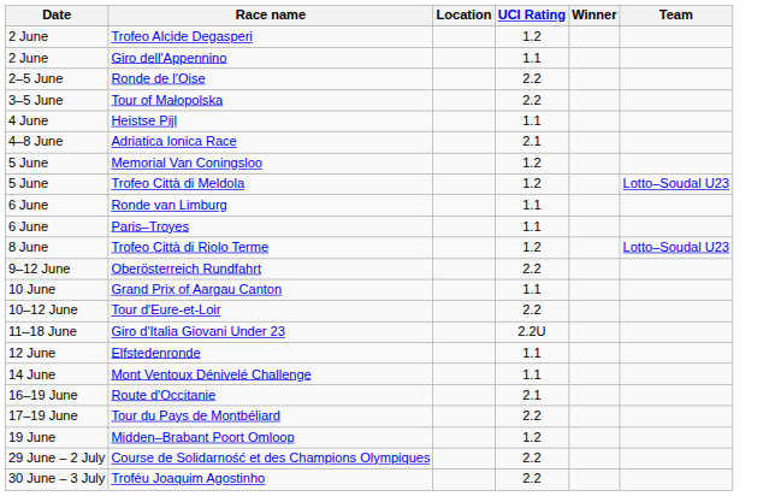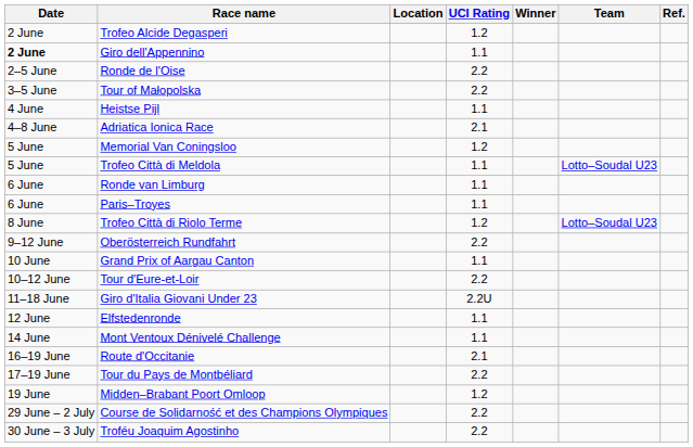 <table class="wikitable sortable">
 <tr>
 <th>Date</th>
 <th>Race name</th>
 <th>Location</th>
 <th><a href='#'>UCI Rating</a></th>
 <th>Winner</th>
 <th>Team</th>
+<th class="unsortable">Ref.</th>
 </tr>
 <tr>
 <td>2 June</td>
 <td><a href='#'>Trofeo Alcide Degasperi</a></td>
 <td></td>
 <td align="center">1.2</td>
 <td></td>
 <td></td>
+<td align="center"></td>
 </tr>
 <tr>
-<td>2 June</td>
+<td><strong>2 June</strong></td>
 <td><a href='#'>Giro dell'Appennino</a></td>
 <td></td>
 <td align="center">1.1</td>
 <td></td>
 <td></td>
+<td align="center"></td>
 </tr>
 <tr>
 <td>2–5 June</td>
 <td><a href='#'>Ronde de l'Oise</a></td>
 <td></td>
 <td align="center">2.2</td>
 <td></td>
 <td></td>
+<td align="center"></td>
 </tr>
 <tr>
 <td>3–5 June</td>
 <td><a href='#'>Tour of Małopolska</a></td>
 <td></td>
 <td align="center">2.2</td>
 <td></td>
 <td></td>
+<td align="center"></td>
 </tr>
 <tr>
 <td>4 June</td>
 <td><a href='#'>Heistse Pijl</a></td>
 <td></td>
 <td align="center">1.1</td>
 <td></td>
 <td></td>
+<td align="center"></td>
 </tr>
 <tr>
 <td>4–8 June</td>
 <td><a href='#'>Adriatica Ionica Race</a></td>
 <td></td>
 <td align="center">2.1</td>
 <td></td>
 <td></td>
+<td align="center"></td>
 </tr>
 <tr>
 <td>5 June</td>
 <td><a href='#'>Memorial Van Coningsloo</a></td>
 <td></td>
 <td align="center">1.2</td>
 <td></td>
 <td></td>
+<td align="center"></td>
 </tr>
 <tr>
 <td>5 June</td>
 <td><a href='#'>Trofeo Città di Meldola</a></td>
 <td></td>
-<td align="center">1.2</td>
+<td align="center">1.1</td>
 <td></td>
 <td><a href='#'>Lotto–Soudal U23</a></td>
+<td align="center"></td>
 </tr>
 <tr>
 <td>6 June</td>
 <td><a href='#'>Ronde van Limburg</a></td>
 <td></td>
 <td align="center">1.1</td>
 <td></td>
 <td></td>
+<td align="center"></td>
 </tr>
 <tr>
 <td>6 June</td>
 <td><a href='#'>Paris–Troyes</a></td>
 <td></td>
 <td align="center">1.1</td>
 <td></td>
 <td></td>
+<td align="center"></td>
 </tr>
 <tr>
 <td>8 June</td>
 <td><a href='#'>Trofeo Città di Riolo Terme</a></td>
 <td></td>
 <td align="center">1.2</td>
 <td></td>
 <td><a href='#'>Lotto–Soudal U23</a></td>
+<td align="center"></td>
 </tr>
 <tr>
 <td>9–12 June</td>
 <td><a href='#'>Oberösterreich Rundfahrt</a></td>
 <td></td>
 <td align="center">2.2</td>
 <td></td>
 <td></td>
+<td align="center"></td>
 </tr>
 <tr>
 <td>10 June</td>
 <td><a href='#'>Grand Prix of Aargau Canton</a></td>
 <td></td>
 <td align="center">1.1</td>
 <td></td>
 <td></td>
+<td align="center"></td>
 </tr>
 <tr>
 <td>10–12 June</td>
 <td><a href='#'>Tour d'Eure-et-Loir</a></td>
 <td></td>
 <td align="center">2.2</td>
 <td></td>
 <td></td>
+<td align="center"></td>
 </tr>
 <tr>
 <td>11–18 June</td>
 <td><a href='#'>Giro d'Italia Giovani Under 23</a></td>
 <td></td>
 <td align="center">2.2U</td>
 <td></td>
 <td></td>
+<td align="center"></td>
 </tr>
 <tr>
 <td>12 June</td>
 <td><a href='#'>Elfstedenronde</a></td>
 <td></td>
 <td align="center">1.1</td>
 <td></td>
 <td></td>
+<td align="center"></td>
 </tr>
 <tr>
 <td>14 June</td>
 <td><a href='#'>Mont Ventoux Dénivelé Challenge</a></td>
 <td></td>
 <td align="center">1.1</td>
 <td></td>
 <td></td>
+<td align="center"></td>
 </tr>
 <tr>
 <td>16–19 June</td>
 <td><a href='#'>Route d'Occitanie</a></td>
 <td></td>
 <td align="center">2.1</td>
 <td></td>
 <td></td>
+<td align="center"></td>
 </tr>
 <tr>
 <td>17–19 June</td>
 <td><a href='#'>Tour du Pays de Montbéliard</a></td>
 <td></td>
 <td align="center">2.2</td>
 <td></td>
 <td></td>
+<td align="center"></td>
 </tr>
 <tr>
 <td>19 June</td>
 <td><a href='#'>Midden–Brabant Poort Omloop</a></td>
 <td></td>
 <td align="center">1.2</td>
 <td></td>
 <td></td>
+<td align="center"></td>
 </tr>
 <tr>
 <td>29 June – 2 July</td>
 <td><a href='#'>Course de Solidarność et des Champions Olympiques</a></td>
 <td></td>
 <td align="center">2.2</td>
 <td></td>
 <td></td>
+<td align="center"></td>
 </tr>
 <tr>
 <td>30 June – 3 July</td>
 <td><a href='#'>Troféu Joaquim Agostinho</a></td>
 <td></td>
 <td align="center">2.2</td>
 <td></td>
 <td></td>
+<td align="center"></td>
 </tr>
 </table>
